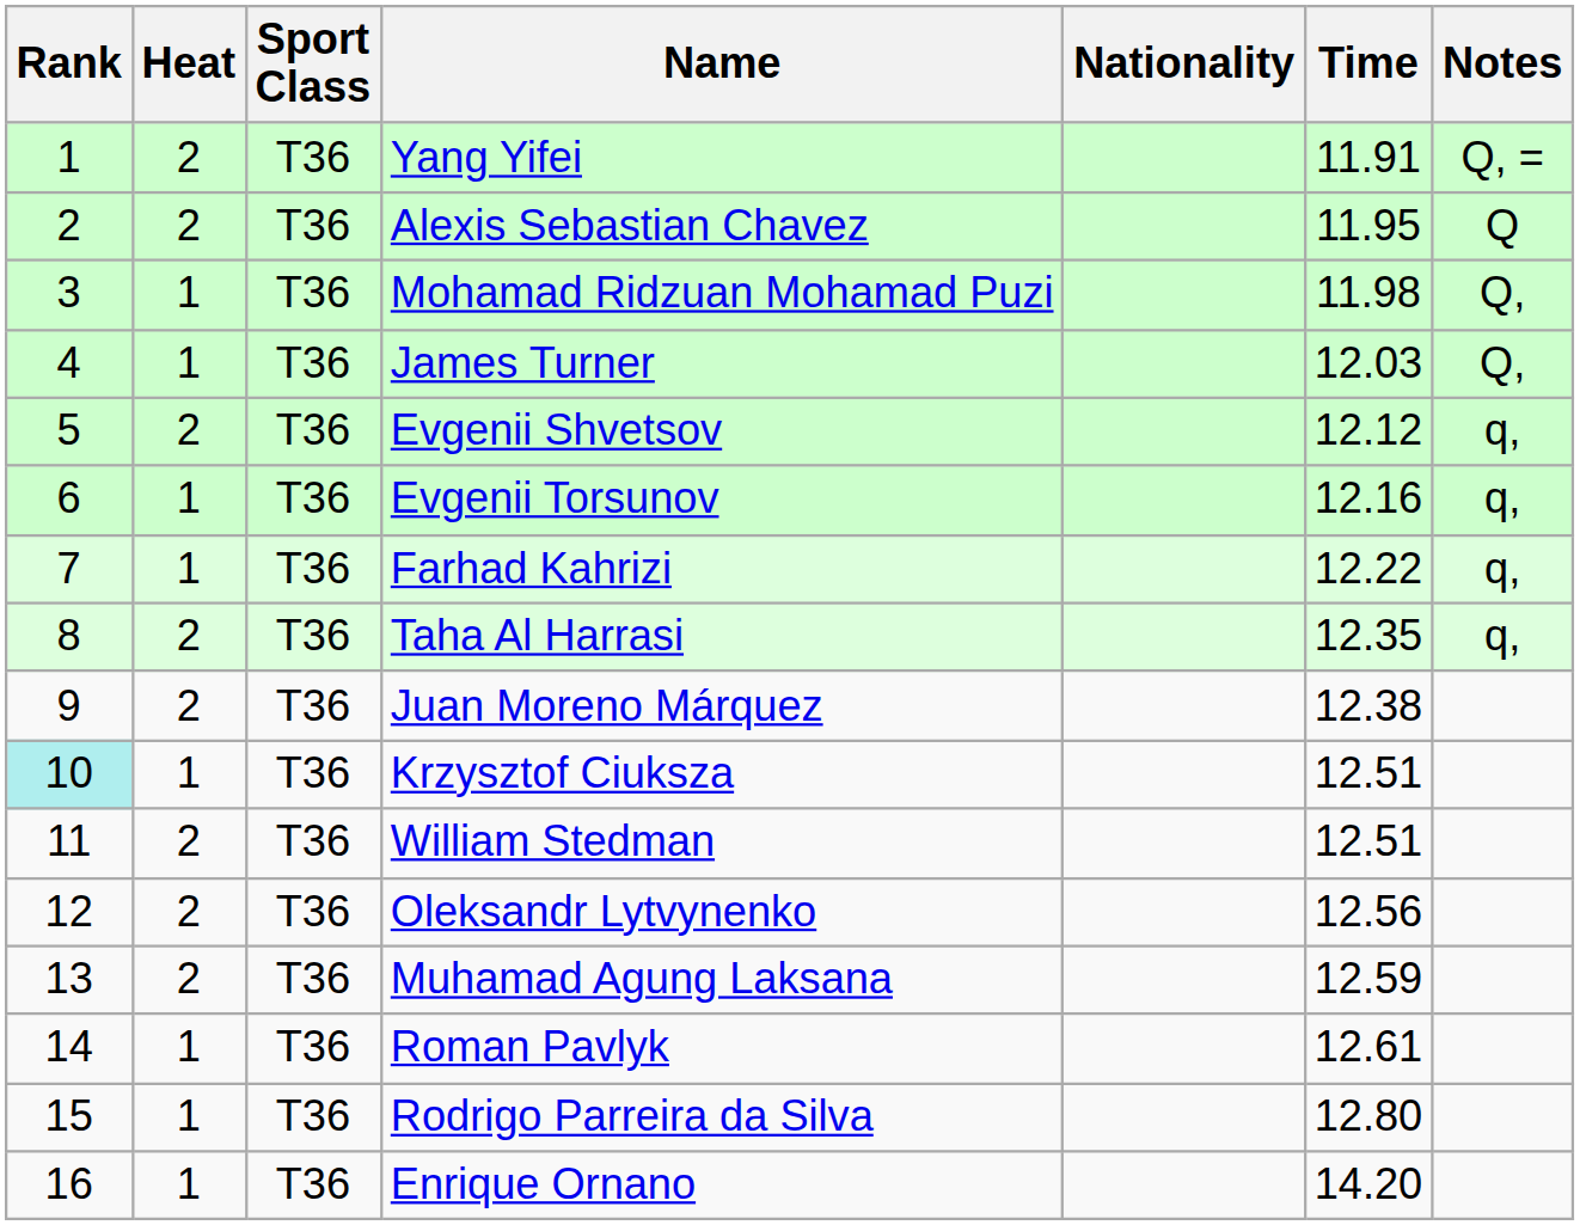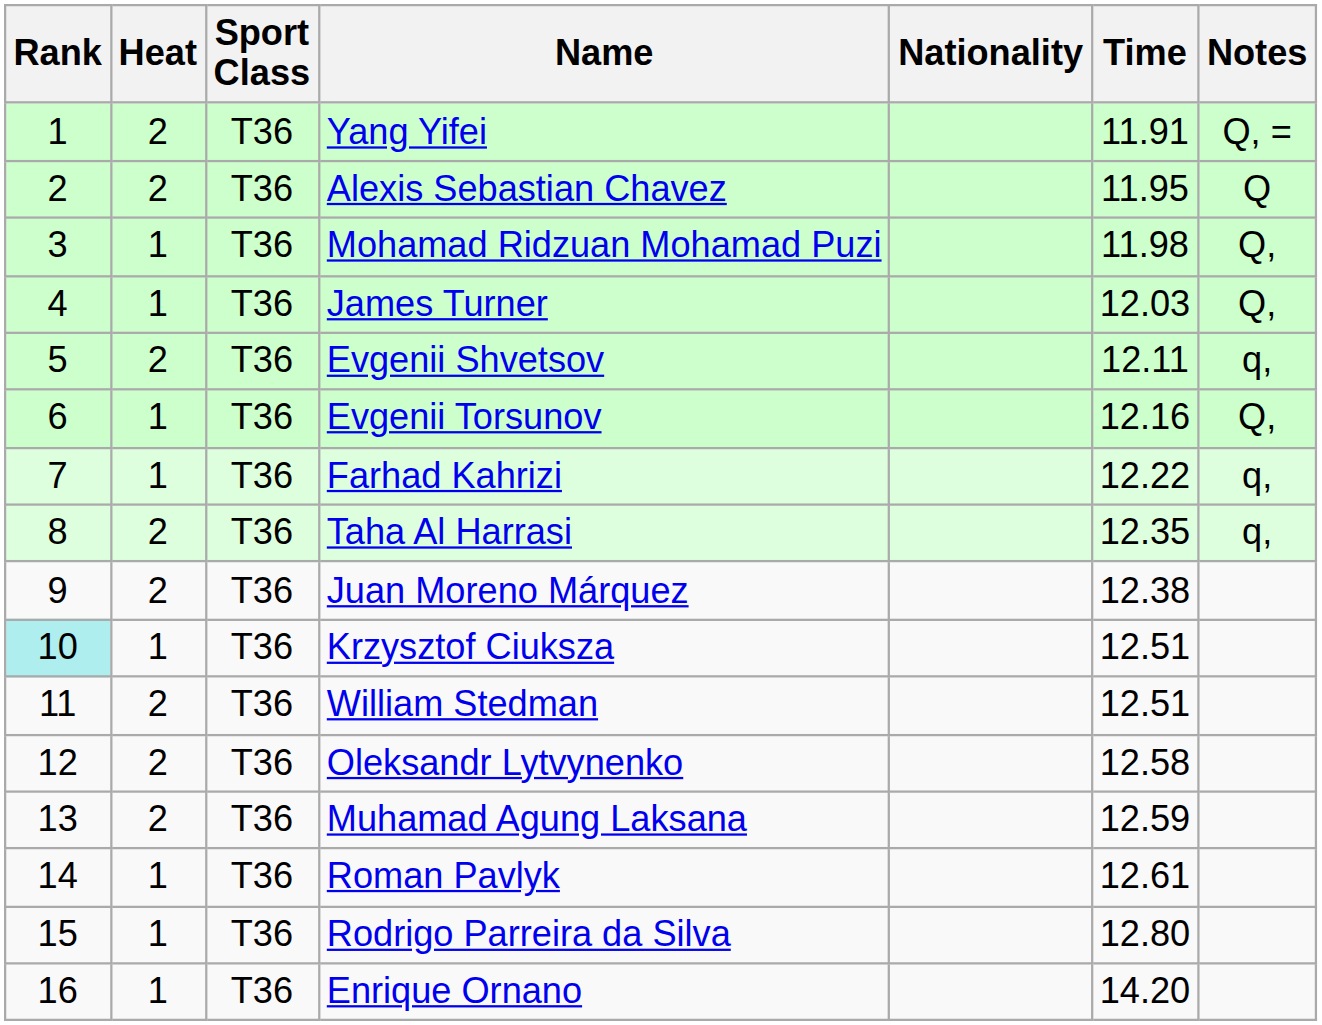 <table class="wikitable sortable" style="text-align:center">
 <tr>
 <th>Rank</th>
 <th>Heat</th>
 <th>Sport<br>Class</th>
 <th>Name</th>
 <th>Nationality</th>
 <th>Time</th>
 <th>Notes</th>
 </tr>
 <tr bgcolor=ccffcc>
 <td>1</td>
 <td>2</td>
 <td>T36</td>
 <td align=left><a href='#'>Yang Yifei</a></td>
 <td align=left></td>
 <td>11.91</td>
 <td>Q, =</td>
 </tr>
 <tr bgcolor=ccffcc>
 <td>2</td>
 <td>2</td>
 <td>T36</td>
 <td align=left><a href='#'>Alexis Sebastian Chavez</a></td>
 <td align=left></td>
 <td>11.95</td>
 <td>Q</td>
 </tr>
 <tr bgcolor=ccffcc>
 <td>3</td>
 <td>1</td>
 <td>T36</td>
 <td align=left><a href='#'>Mohamad Ridzuan Mohamad Puzi</a></td>
 <td align=left></td>
 <td>11.98</td>
 <td>Q, </td>
 </tr>
 <tr bgcolor=ccffcc>
 <td>4</td>
 <td>1</td>
 <td>T36</td>
 <td align=left><a href='#'>James Turner</a></td>
 <td align=left></td>
 <td>12.03</td>
 <td>Q, </td>
 </tr>
 <tr bgcolor=ccffcc>
 <td>5</td>
 <td>2</td>
 <td>T36</td>
 <td align=left><a href='#'>Evgenii Shvetsov</a></td>
 <td align=left></td>
-<td>12.12</td>
+<td>12.11</td>
 <td>q, </td>
 </tr>
 <tr bgcolor=ccffcc>
 <td>6</td>
 <td>1</td>
 <td>T36</td>
 <td align=left><a href='#'>Evgenii Torsunov</a></td>
 <td align=left></td>
 <td>12.16</td>
-<td>q, </td>
+<td>Q, </td>
 </tr>
 <tr bgcolor=ddffdd>
 <td>7</td>
 <td>1</td>
 <td>T36</td>
 <td align=left><a href='#'>Farhad Kahrizi</a></td>
 <td align=left></td>
 <td>12.22</td>
 <td>q, </td>
 </tr>
 <tr bgcolor=ddffdd>
 <td>8</td>
 <td>2</td>
 <td>T36</td>
 <td align=left><a href='#'>Taha Al Harrasi</a></td>
 <td align=left></td>
 <td>12.35</td>
 <td>q, </td>
 </tr>
 <tr>
 <td>9</td>
 <td>2</td>
 <td>T36</td>
 <td align=left><a href='#'>Juan Moreno Márquez</a></td>
 <td align=left></td>
 <td>12.38</td>
 <td></td>
 </tr>
 <tr>
 <td style="background: paleturquoise;">10</td>
 <td>1</td>
 <td>T36</td>
 <td align=left><a href='#'>Krzysztof Ciuksza</a></td>
 <td align=left></td>
 <td>12.51</td>
 <td></td>
 </tr>
 <tr>
 <td>11</td>
 <td>2</td>
 <td>T36</td>
 <td align=left><a href='#'>William Stedman</a></td>
 <td align=left></td>
 <td>12.51</td>
 <td></td>
 </tr>
 <tr>
 <td>12</td>
 <td>2</td>
 <td>T36</td>
 <td align=left><a href='#'>Oleksandr Lytvynenko</a></td>
 <td align=left></td>
-<td>12.56</td>
+<td>12.58</td>
 <td></td>
 </tr>
 <tr>
 <td>13</td>
 <td>2</td>
 <td>T36</td>
 <td align=left><a href='#'>Muhamad Agung Laksana</a></td>
 <td align=left></td>
 <td>12.59</td>
 <td></td>
 </tr>
 <tr>
 <td>14</td>
 <td>1</td>
 <td>T36</td>
 <td align=left><a href='#'>Roman Pavlyk</a></td>
 <td align=left></td>
 <td>12.61</td>
 <td></td>
 </tr>
 <tr>
 <td>15</td>
 <td>1</td>
 <td>T36</td>
 <td align=left><a href='#'>Rodrigo Parreira da Silva</a></td>
 <td align=left></td>
 <td>12.80</td>
 <td></td>
 </tr>
 <tr>
 <td>16</td>
 <td>1</td>
 <td>T36</td>
 <td align=left><a href='#'>Enrique Ornano</a></td>
 <td align=left></td>
 <td>14.20</td>
 <td></td>
 </tr>
 </table>
